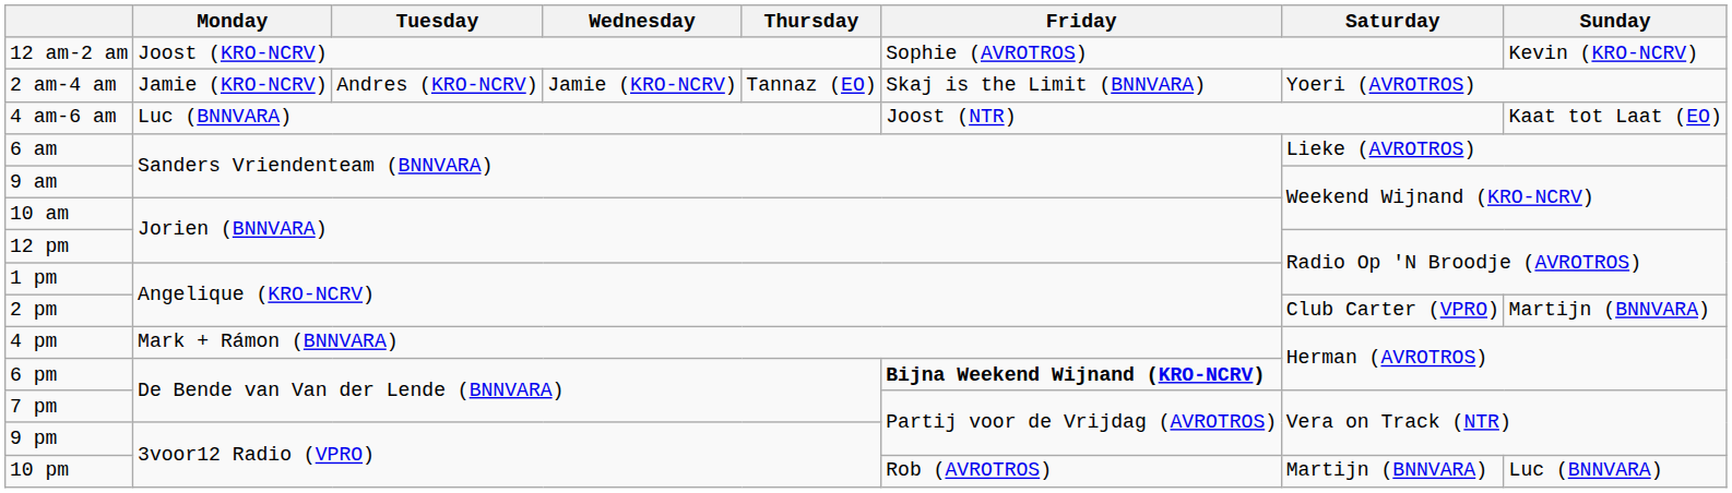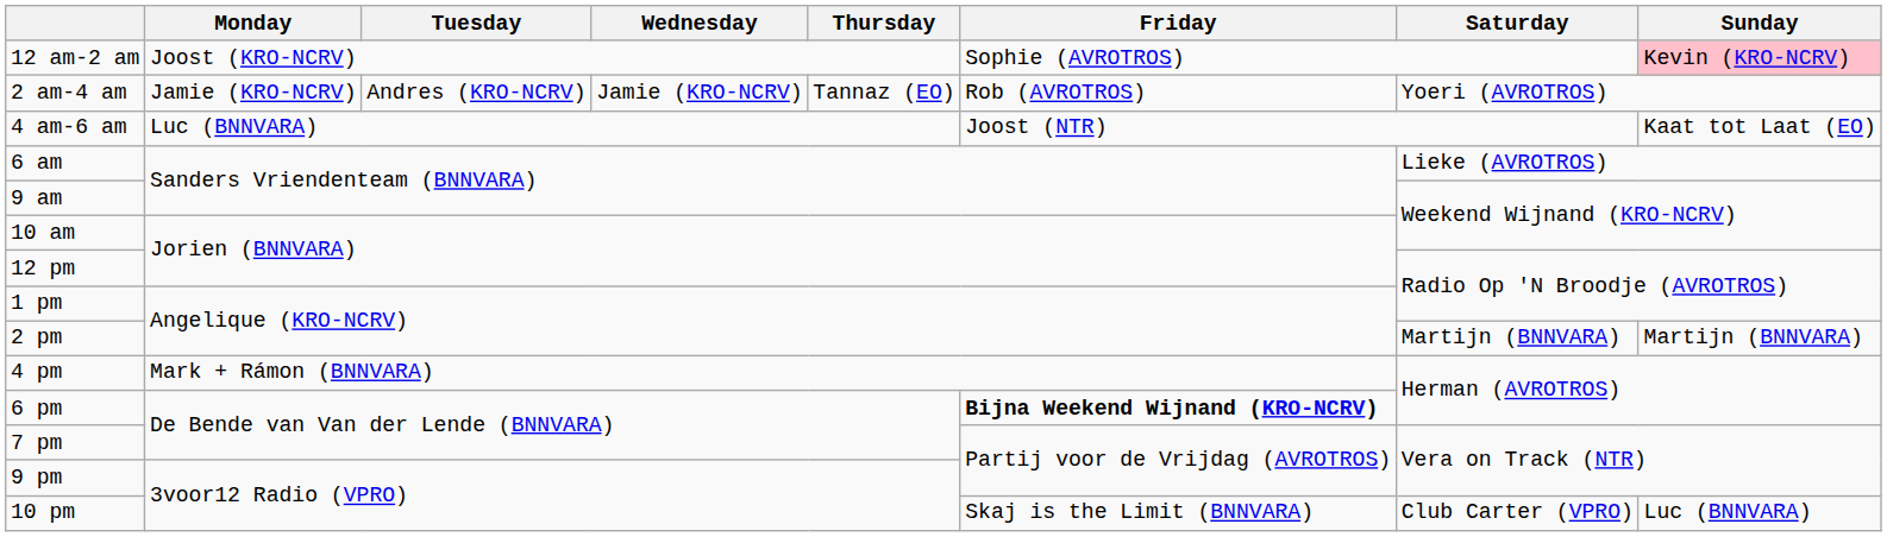 <table class="wikitable">
 <tr>
 <th></th>
 <th>Monday</th>
 <th>Tuesday</th>
 <th>Wednesday</th>
 <th>Thursday</th>
 <th>Friday</th>
 <th>Saturday</th>
 <th>Sunday</th>
 </tr>
 <tr>
 <td>12 am-2 am</td>
 <td colspan="4">Joost (<a href='#'>KRO-NCRV</a>)</td>
 <td colspan="2">Sophie (<a href='#'>AVROTROS</a>)</td>
-<td>Kevin (<a href='#'>KRO-NCRV</a>)</td>
+<td style="background: pink;">Kevin (<a href='#'>KRO-NCRV</a>)</td>
 </tr>
 <tr>
 <td>2 am-4 am</td>
 <td>Jamie (<a href='#'>KRO-NCRV</a>)</td>
 <td>Andres (<a href='#'>KRO-NCRV</a>)</td>
 <td>Jamie (<a href='#'>KRO-NCRV</a>)</td>
 <td>Tannaz (<a href='#'>EO</a>)</td>
-<td>Skaj is the Limit (<a href='#'>BNNVARA</a>)</td>
+<td>Rob (<a href='#'>AVROTROS</a>)</td>
 <td colspan="2">Yoeri (<a href='#'>AVROTROS</a>)</td>
 </tr>
 <tr>
 <td>4 am-6 am</td>
 <td colspan="4">Luc (<a href='#'>BNNVARA</a>)</td>
 <td colspan="2">Joost (<a href='#'>NTR</a>)</td>
 <td>Kaat tot Laat (<a href='#'>EO</a>)</td>
 </tr>
 <tr>
 <td>6 am</td>
 <td colspan="5" rowspan="2">Sanders Vriendenteam (<a href='#'>BNNVARA</a>)</td>
 <td colspan="2">Lieke (<a href='#'>AVROTROS</a>)</td>
 </tr>
 <tr>
 <td>9 am</td>
 <td colspan="2" rowspan="2">Weekend Wijnand (<a href='#'>KRO-NCRV</a>)</td>
 </tr>
 <tr>
 <td>10 am</td>
 <td colspan="5" rowspan="2">Jorien (<a href='#'>BNNVARA</a>)</td>
 </tr>
 <tr>
 <td>12 pm</td>
 <td colspan="2" rowspan="2">Radio Op 'N Broodje (<a href='#'>AVROTROS</a>)</td>
 </tr>
 <tr>
 <td>1 pm</td>
 <td colspan="5" rowspan="2">Angelique (<a href='#'>KRO-NCRV</a>)</td>
 </tr>
 <tr>
 <td>2 pm</td>
-<td>Club Carter (<a href='#'>VPRO</a>)</td>
+<td>Martijn (<a href='#'>BNNVARA</a>)</td>
 <td>Martijn (<a href='#'>BNNVARA</a>)</td>
 </tr>
 <tr>
 <td>4 pm</td>
 <td colspan="5">Mark + Rámon (<a href='#'>BNNVARA</a>)</td>
 <td colspan="2" rowspan="2">Herman (<a href='#'>AVROTROS</a>)</td>
 </tr>
 <tr>
 <td>6 pm</td>
 <td colspan="4" rowspan="2">De Bende van Van der Lende (<a href='#'>BNNVARA</a>)</td>
 <td><strong>Bijna Weekend Wijnand (<a href='#'>KRO-NCRV</a>)</strong></td>
 </tr>
 <tr>
 <td>7 pm</td>
 <td rowspan="2">Partij voor de Vrijdag (<a href='#'>AVROTROS</a>)</td>
 <td colspan="2" rowspan="2">Vera on Track (<a href='#'>NTR</a>)</td>
 </tr>
 <tr>
 <td>9 pm</td>
 <td colspan="4" rowspan="2">3voor12 Radio (<a href='#'>VPRO</a>)</td>
 </tr>
 <tr>
 <td>10 pm</td>
-<td>Rob (<a href='#'>AVROTROS</a>)</td>
-<td>Martijn (<a href='#'>BNNVARA</a>)</td>
+<td>Skaj is the Limit (<a href='#'>BNNVARA</a>)</td>
+<td>Club Carter (<a href='#'>VPRO</a>)</td>
 <td>Luc (<a href='#'>BNNVARA</a>)</td>
 </tr>
 </table>
